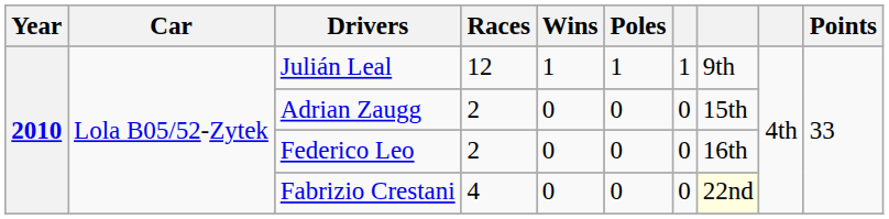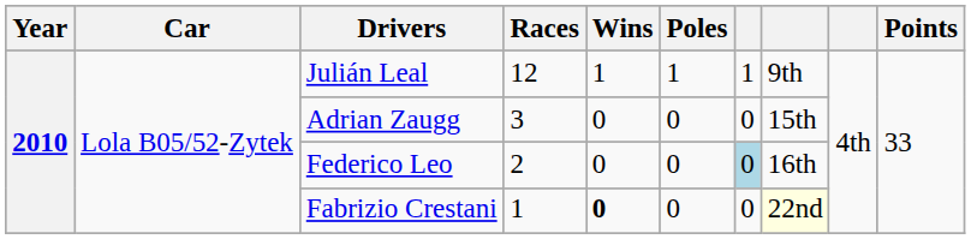 <table class="wikitable" style="font-size:85%">
 <tr>
 <th>Year</th>
 <th>Car</th>
 <th>Drivers</th>
 <th>Races</th>
 <th>Wins</th>
 <th>Poles</th>
 <th></th>
 <th></th>
 <th></th>
 <th>Points</th>
 </tr>
 <tr>
 <th rowspan=4><a href='#'>2010</a></th>
 <td rowspan=4><a href='#'>Lola B05/52</a>-<a href='#'>Zytek</a></td>
 <td> <a href='#'>Julián Leal</a></td>
 <td>12</td>
 <td>1</td>
 <td>1</td>
 <td>1</td>
 <td>9th</td>
 <td rowspan=4>4th</td>
 <td rowspan=4>33</td>
 </tr>
 <tr>
 <td> <a href='#'>Adrian Zaugg</a></td>
-<td>2</td>
+<td>3</td>
 <td>0</td>
 <td>0</td>
 <td>0</td>
 <td>15th</td>
 </tr>
 <tr>
 <td> <a href='#'>Federico Leo</a></td>
 <td>2</td>
 <td>0</td>
 <td>0</td>
-<td>0</td>
+<td style="background: lightblue;">0</td>
 <td>16th</td>
 </tr>
 <tr>
 <td> <a href='#'>Fabrizio Crestani</a></td>
-<td>4</td>
-<td>0</td>
+<td>1</td>
+<td><strong>0</strong></td>
 <td>0</td>
 <td>0</td>
 <td style="background: lightyellow;">22nd</td>
 </tr>
 </table>
